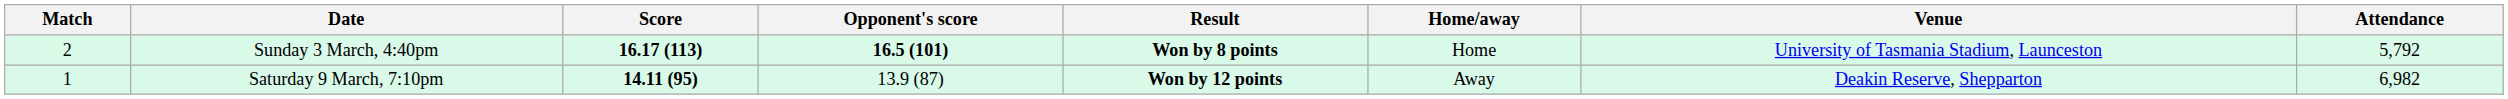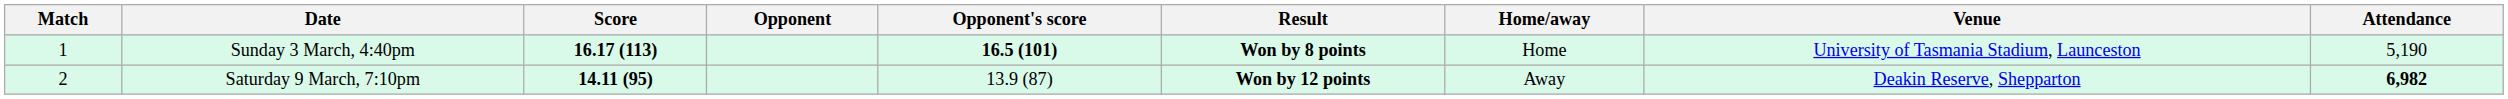 <table class="wikitable" style="font-size:90%; text-align:center; width: 100%; margin-left: auto; margin-right: auto;">
 <tr>
 <th>Match</th>
 <th>Date</th>
 <th>Score</th>
+<th>Opponent</th>
 <th>Opponent's score</th>
 <th>Result</th>
 <th>Home/away</th>
 <th>Venue</th>
 <th>Attendance</th>
 </tr>
 <tr style="background:#d9f9e9;">
-<td>2</td>
+<td>1</td>
 <td>Sunday 3 March, 4:40pm</td>
 <td><strong>16.17 (113)</strong></td>
+<td></td>
 <td><strong>16.5 (101)</strong></td>
 <td><strong>Won by 8 points</strong></td>
 <td>Home</td>
 <td><a href='#'>University of Tasmania Stadium</a>, <a href='#'>Launceston</a></td>
-<td>5,792</td>
+<td>5,190</td>
 </tr>
 <tr style="background:#d9f9e9;">
-<td>1</td>
+<td>2</td>
 <td>Saturday 9 March, 7:10pm</td>
 <td><strong>14.11 (95)</strong></td>
+<td></td>
 <td>13.9 (87)</td>
 <td><strong>Won by 12 points</strong></td>
 <td>Away</td>
 <td><a href='#'>Deakin Reserve</a>, <a href='#'>Shepparton</a></td>
-<td>6,982</td>
+<td><strong>6,982</strong></td>
 </tr>
 </table>
